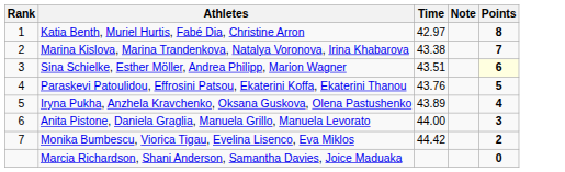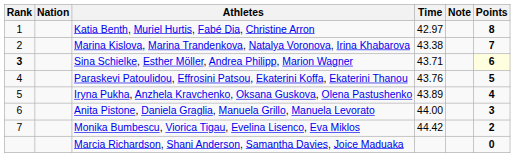 <table class="wikitable sortable" style="text-align:center">
 <tr>
 <th>Rank</th>
+<th>Nation</th>
 <th>Athletes</th>
 <th>Time</th>
 <th>Note</th>
 <th>Points</th>
 </tr>
 <tr>
 <td>1</td>
+<td align=left></td>
 <td align=left><a href='#'>Katia Benth</a>, <a href='#'>Muriel Hurtis</a>, <a href='#'>Fabé Dia</a>, <a href='#'>Christine Arron</a></td>
 <td>42.97</td>
 <td></td>
 <td><strong>8</strong></td>
 </tr>
 <tr>
 <td>2</td>
+<td align=left></td>
 <td align=left><a href='#'>Marina Kislova</a>, <a href='#'>Marina Trandenkova</a>, <a href='#'>Natalya Voronova</a>, <a href='#'>Irina Khabarova</a></td>
 <td>43.38</td>
 <td></td>
 <td><strong>7</strong></td>
 </tr>
 <tr>
-<td>3</td>
+<td><strong>3</strong></td>
+<td align=left></td>
 <td align=left><a href='#'>Sina Schielke</a>, <a href='#'>Esther Möller</a>, <a href='#'>Andrea Philipp</a>, <a href='#'>Marion Wagner</a></td>
-<td>43.51</td>
+<td>43.71</td>
 <td></td>
 <td style="background: lightyellow;"><strong>6</strong></td>
 </tr>
 <tr>
 <td>4</td>
+<td align=left></td>
 <td align=left><a href='#'>Paraskevi Patoulidou</a>, <a href='#'>Effrosini Patsou</a>, <a href='#'>Ekaterini Koffa</a>, <a href='#'>Ekaterini Thanou</a></td>
 <td>43.76</td>
 <td></td>
 <td><strong>5</strong></td>
 </tr>
 <tr>
 <td>5</td>
+<td align=left></td>
 <td align=left><a href='#'>Iryna Pukha</a>, <a href='#'>Anzhela Kravchenko</a>, <a href='#'>Oksana Guskova</a>, <a href='#'>Olena Pastushenko</a></td>
 <td>43.89</td>
 <td></td>
 <td><strong>4</strong></td>
 </tr>
 <tr>
 <td>6</td>
+<td align=left></td>
 <td align=left><a href='#'>Anita Pistone</a>, <a href='#'>Daniela Graglia</a>, <a href='#'>Manuela Grillo</a>, <a href='#'>Manuela Levorato</a></td>
 <td>44.00</td>
 <td></td>
 <td><strong>3</strong></td>
 </tr>
 <tr>
 <td>7</td>
+<td align=left></td>
 <td align=left><a href='#'>Monika Bumbescu</a>, <a href='#'>Viorica Tigau</a>, <a href='#'>Evelina Lisenco</a>, <a href='#'>Eva Miklos</a></td>
 <td>44.42</td>
 <td></td>
 <td><strong>2</strong></td>
 </tr>
 <tr>
 <td></td>
+<td align=left></td>
 <td align=left><a href='#'>Marcia Richardson</a>, <a href='#'>Shani Anderson</a>, <a href='#'>Samantha Davies</a>, <a href='#'>Joice Maduaka</a></td>
 <td></td>
 <td></td>
 <td><strong>0</strong></td>
 </tr>
 </table>
